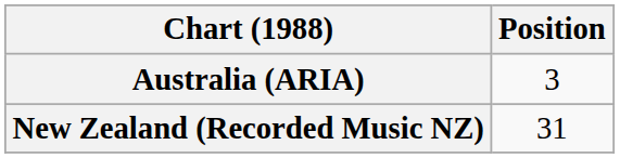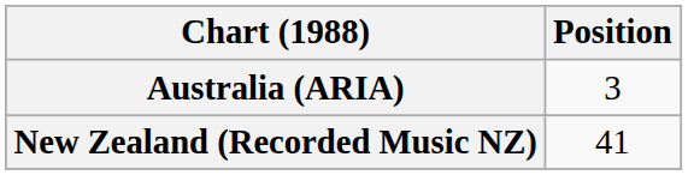 <table class="wikitable plainrowheaders" style="text-align:center">
 <tr>
 <th>Chart (1988)</th>
 <th>Position</th>
 </tr>
 <tr>
 <th scope="row">Australia (ARIA)</th>
 <td>3</td>
 </tr>
 <tr>
 <th scope="row">New Zealand (Recorded Music NZ)</th>
-<td>31</td>
+<td>41</td>
 </tr>
 </table>
